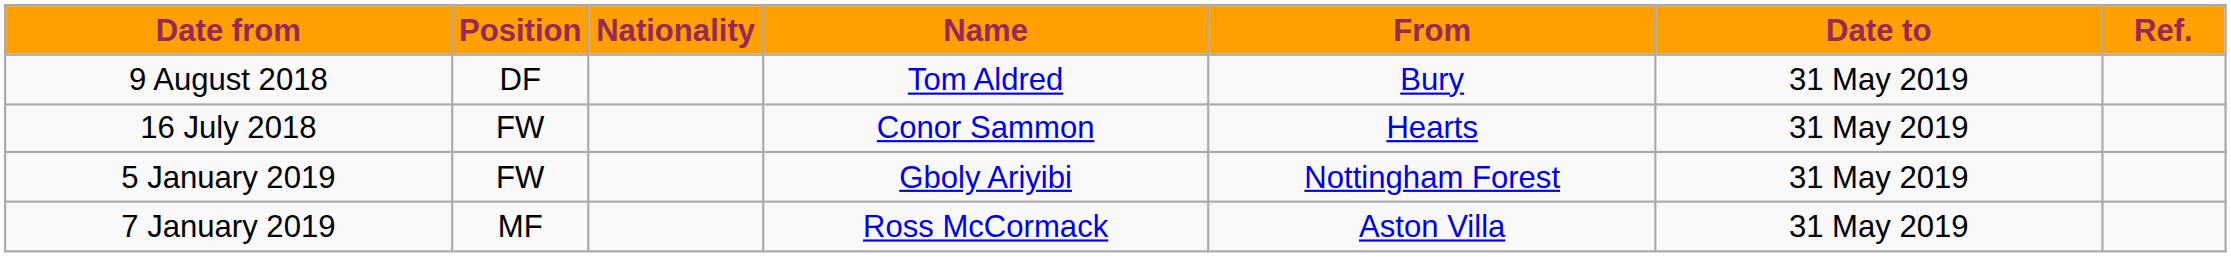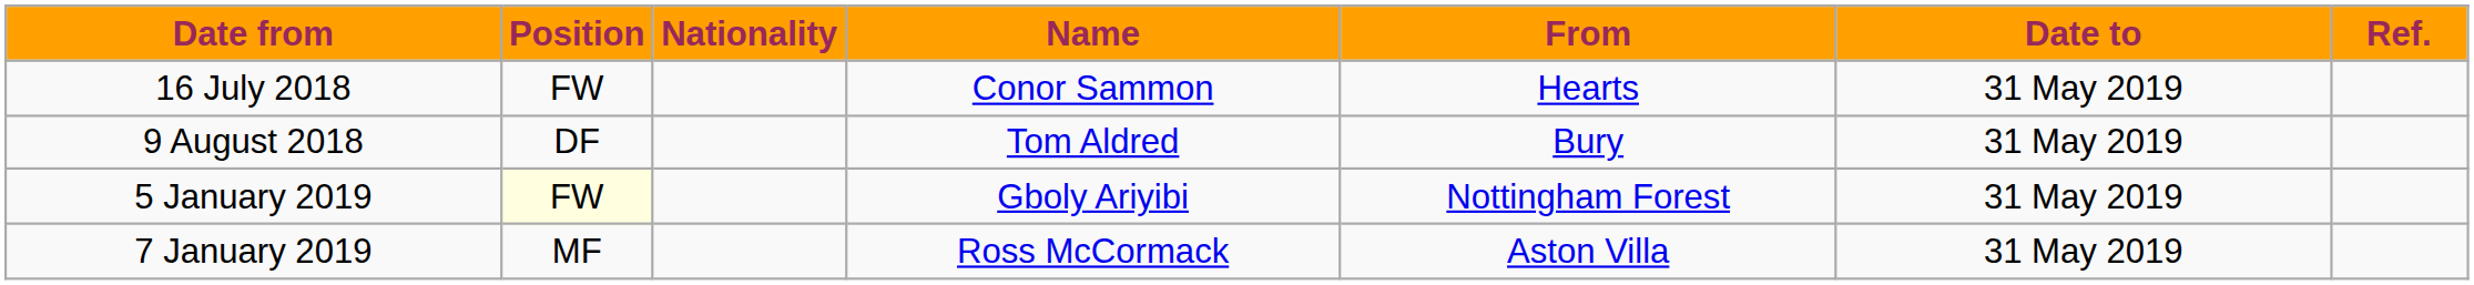 <table class="wikitable"  style="text-align:center; font-size:90%; ">
 <tr>
 <th style="background:#ffa000; color:#98285c; width:200px;">Date from</th>
 <th style="background:#ffa000; color:#98285c; width:50px;">Position</th>
 <th style="background:#ffa000; color:#98285c; width:50px;">Nationality</th>
 <th style="background:#ffa000; color:#98285c; width:200px;">Name</th>
 <th style="background:#ffa000; color:#98285c; width:200px;">From</th>
 <th style="background:#ffa000; color:#98285c; width:200px;">Date to</th>
 <th style="background:#ffa000; color:#98285c; width:50px;">Ref.</th>
 </tr>
 <tr>
+<td>16 July 2018</td>
+<td>FW</td>
+<td></td>
+<td><a href='#'>Conor Sammon</a></td>
+<td><a href='#'>Hearts</a></td>
+<td>31 May 2019</td>
+<td></td>
+</tr>
+<tr>
 <td>9 August 2018</td>
 <td>DF</td>
 <td></td>
 <td><a href='#'>Tom Aldred</a></td>
 <td><a href='#'>Bury</a></td>
 <td>31 May 2019</td>
 <td></td>
 </tr>
 <tr>
-<td>16 July 2018</td>
-<td>FW</td>
-<td></td>
-<td><a href='#'>Conor Sammon</a></td>
-<td><a href='#'>Hearts</a></td>
-<td>31 May 2019</td>
-<td></td>
-</tr>
-<tr>
 <td>5 January 2019</td>
-<td>FW</td>
+<td style="background: lightyellow;">FW</td>
 <td></td>
 <td><a href='#'>Gboly Ariyibi</a></td>
 <td><a href='#'>Nottingham Forest</a></td>
 <td>31 May 2019</td>
 <td></td>
 </tr>
 <tr>
 <td>7 January 2019</td>
 <td>MF</td>
 <td></td>
 <td><a href='#'>Ross McCormack</a></td>
 <td><a href='#'>Aston Villa</a></td>
 <td>31 May 2019</td>
 <td></td>
 </tr>
 </table>
